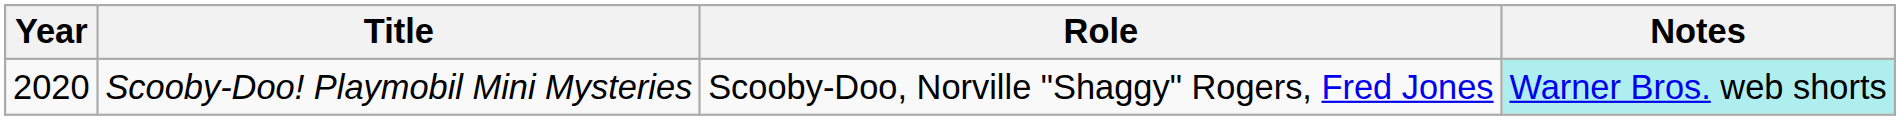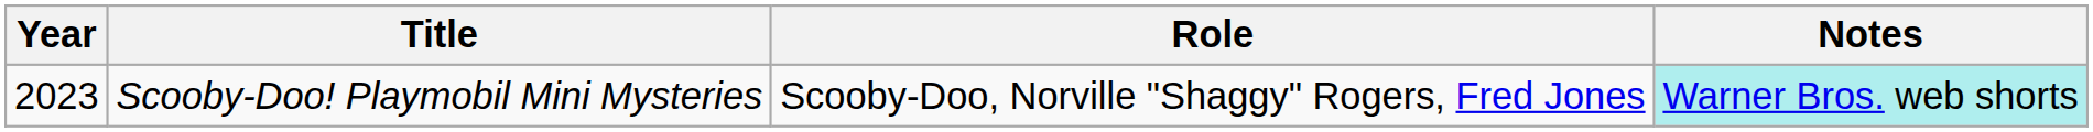 <table class="wikitable">
 <tr>
 <th>Year</th>
 <th>Title</th>
 <th>Role</th>
 <th>Notes</th>
 </tr>
 <tr>
-<td>2020</td>
+<td>2023</td>
 <td><em>Scooby-Doo! Playmobil Mini Mysteries</em></td>
 <td>Scooby-Doo, Norville "Shaggy" Rogers, <a href='#'>Fred Jones</a></td>
 <td style="background: paleturquoise;"><a href='#'>Warner Bros.</a> web shorts</td>
 </tr>
 </table>
